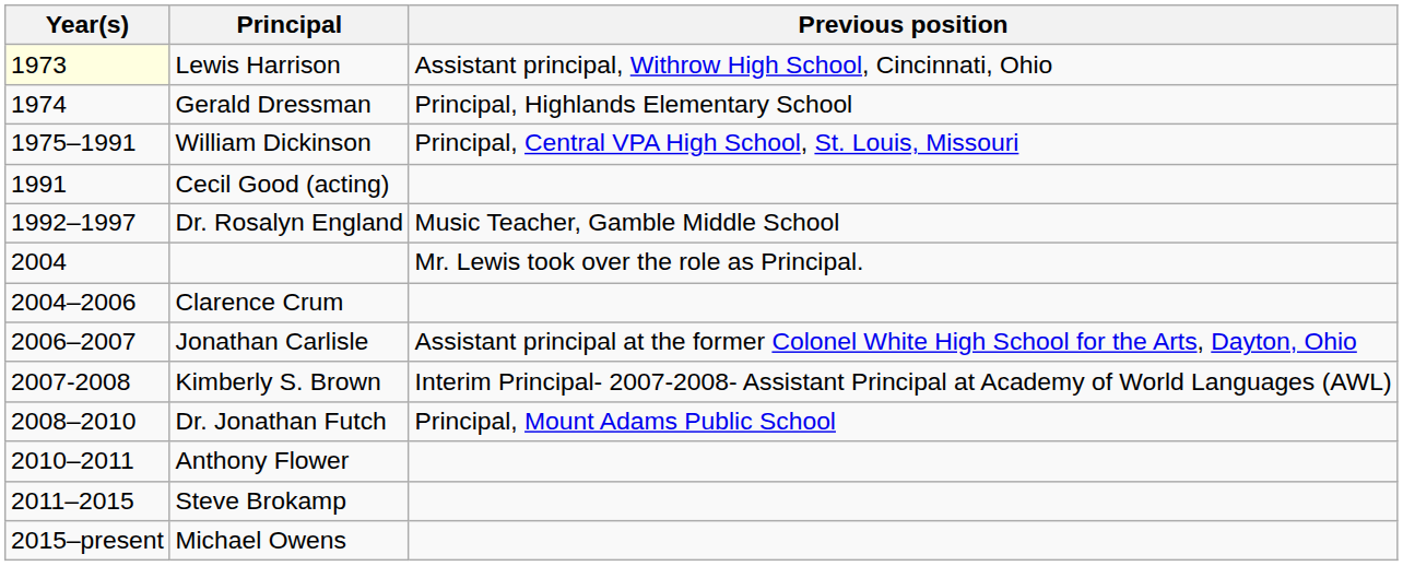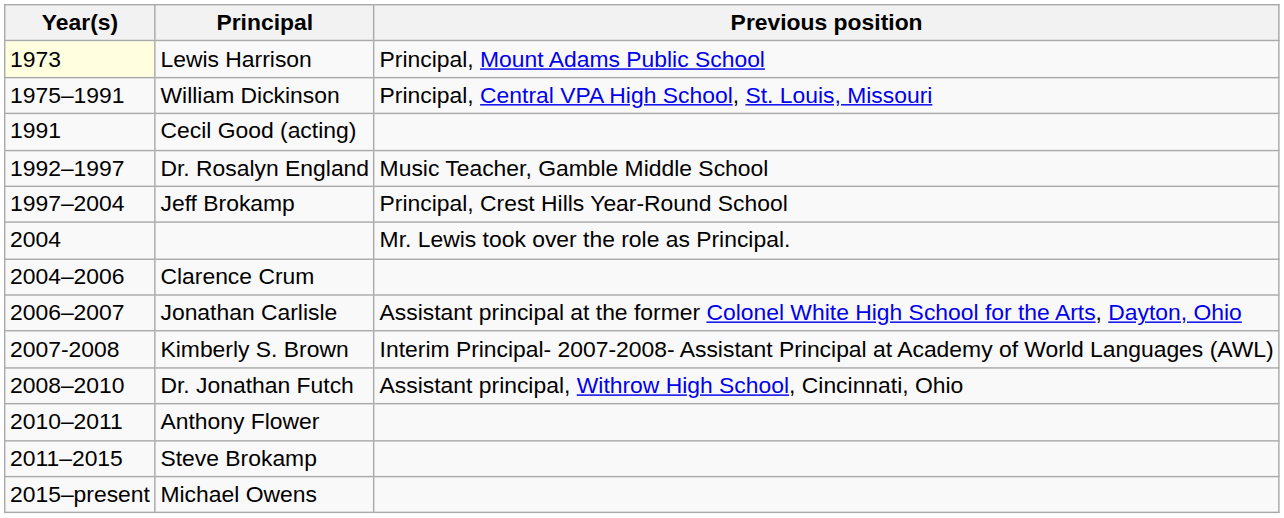 <table class="wikitable" border="1">
 <tr>
 <th>Year(s)</th>
 <th>Principal</th>
 <th>Previous position</th>
 </tr>
 <tr>
 <td style="background: lightyellow;">1973</td>
 <td>Lewis Harrison</td>
-<td>Assistant principal, <a href='#'>Withrow High School</a>, Cincinnati, Ohio</td>
-</tr>
-<tr>
-<td>1974</td>
-<td>Gerald Dressman</td>
-<td>Principal, Highlands Elementary School</td>
+<td>Principal, <a href='#'>Mount Adams Public School</a></td>
 </tr>
 <tr>
 <td>1975–1991</td>
 <td>William Dickinson</td>
 <td>Principal, <a href='#'>Central VPA High School</a>, <a href='#'>St. Louis, Missouri</a></td>
 </tr>
 <tr>
 <td>1991</td>
 <td>Cecil Good (acting)</td>
 <td></td>
 </tr>
 <tr>
 <td>1992–1997</td>
 <td>Dr. Rosalyn England</td>
 <td>Music Teacher, Gamble Middle School</td>
+</tr>
+<tr>
+<td>1997–2004</td>
+<td>Jeff Brokamp</td>
+<td>Principal, Crest Hills Year-Round School</td>
 </tr>
 <tr>
 <td>2004</td>
 <td></td>
 <td>Mr. Lewis took over the role as Principal.</td>
 </tr>
 <tr>
 <td>2004–2006</td>
 <td>Clarence Crum</td>
 <td></td>
 </tr>
 <tr>
 <td>2006–2007</td>
 <td>Jonathan Carlisle</td>
 <td>Assistant principal at the former  <a href='#'>Colonel White High School for the Arts</a>, <a href='#'>Dayton, Ohio</a></td>
 </tr>
 <tr>
 <td>2007-2008</td>
 <td>Kimberly S. Brown</td>
 <td>Interim Principal- 2007-2008- Assistant Principal at Academy of World Languages (AWL)</td>
 </tr>
 <tr>
 <td>2008–2010</td>
 <td>Dr. Jonathan Futch</td>
-<td>Principal, <a href='#'>Mount Adams Public School</a></td>
+<td>Assistant principal, <a href='#'>Withrow High School</a>, Cincinnati, Ohio</td>
 </tr>
 <tr>
 <td>2010–2011</td>
 <td>Anthony Flower</td>
 <td></td>
 </tr>
 <tr>
 <td>2011–2015</td>
 <td>Steve Brokamp</td>
 <td></td>
 </tr>
 <tr>
 <td>2015–present</td>
 <td>Michael Owens</td>
 <td></td>
 </tr>
 </table>
